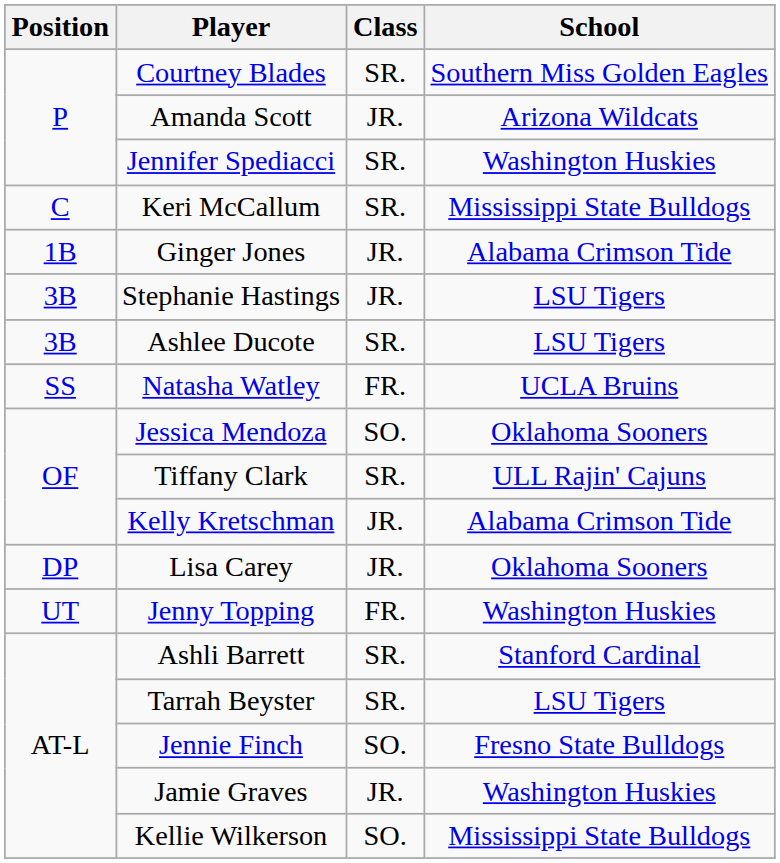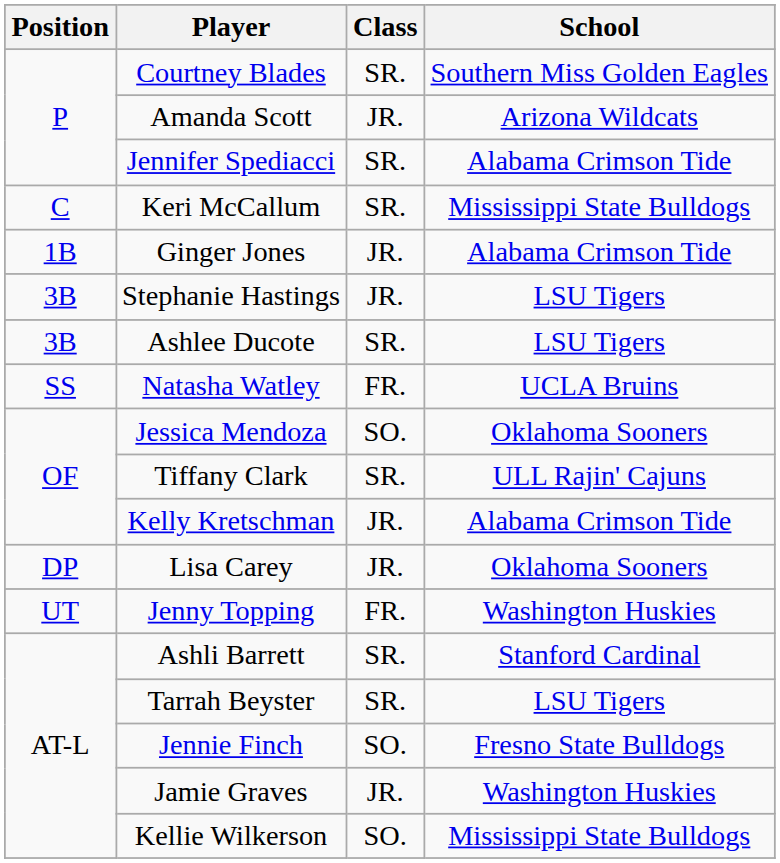 <table class="wikitable">
 <tr>
 <th>Position</th>
 <th>Player</th>
 <th>Class</th>
 <th>School</th>
 </tr>
 <tr align=center>
 <td rowspan=3><a href='#'>P</a></td>
 <td><a href='#'>Courtney Blades</a></td>
 <td>SR.</td>
 <td><a href='#'>Southern Miss Golden Eagles</a></td>
 </tr>
 <tr align=center>
 <td>Amanda Scott</td>
 <td>JR.</td>
 <td><a href='#'>Arizona Wildcats</a></td>
 </tr>
 <tr align=center>
 <td><a href='#'>Jennifer Spediacci</a></td>
 <td>SR.</td>
-<td><a href='#'>Washington Huskies</a></td>
+<td><a href='#'>Alabama Crimson Tide</a></td>
 </tr>
 <tr align=center>
 <td rowspan=1><a href='#'>C</a></td>
 <td>Keri McCallum</td>
 <td>SR.</td>
 <td><a href='#'>Mississippi State Bulldogs</a></td>
 </tr>
 <tr align=center>
 <td rowspan=1><a href='#'>1B</a></td>
 <td>Ginger Jones</td>
 <td>JR.</td>
 <td><a href='#'>Alabama Crimson Tide</a></td>
 </tr>
 <tr align=center>
 <td rowspan=1><a href='#'>3B</a></td>
 <td>Stephanie Hastings</td>
 <td>JR.</td>
 <td><a href='#'>LSU Tigers</a></td>
 </tr>
 <tr align=center>
 <td rowspan=1><a href='#'>3B</a></td>
 <td>Ashlee Ducote</td>
 <td>SR.</td>
 <td><a href='#'>LSU Tigers</a></td>
 </tr>
 <tr align=center>
 <td rowspan=1><a href='#'>SS</a></td>
 <td><a href='#'>Natasha Watley</a></td>
 <td>FR.</td>
 <td><a href='#'>UCLA Bruins</a></td>
 </tr>
 <tr align=center>
 <td rowspan=3><a href='#'>OF</a></td>
 <td><a href='#'>Jessica Mendoza</a></td>
 <td>SO.</td>
 <td><a href='#'>Oklahoma Sooners</a></td>
 </tr>
 <tr align=center>
 <td>Tiffany Clark</td>
 <td>SR.</td>
 <td><a href='#'>ULL Rajin' Cajuns</a></td>
 </tr>
 <tr align=center>
 <td><a href='#'>Kelly Kretschman</a></td>
 <td>JR.</td>
 <td><a href='#'>Alabama Crimson Tide</a></td>
 </tr>
 <tr align=center>
 <td rowspan=1><a href='#'>DP</a></td>
 <td>Lisa Carey</td>
 <td>JR.</td>
 <td><a href='#'>Oklahoma Sooners</a></td>
 </tr>
 <tr align=center>
 <td rowspan=1><a href='#'>UT</a></td>
 <td><a href='#'>Jenny Topping</a></td>
 <td>FR.</td>
 <td><a href='#'>Washington Huskies</a></td>
 </tr>
 <tr align=center>
 <td rowspan=5>AT-L</td>
 <td>Ashli Barrett</td>
 <td>SR.</td>
 <td><a href='#'>Stanford Cardinal</a></td>
 </tr>
 <tr align=center>
 <td>Tarrah Beyster</td>
 <td>SR.</td>
 <td><a href='#'>LSU Tigers</a></td>
 </tr>
 <tr align=center>
 <td><a href='#'>Jennie Finch</a></td>
 <td>SO.</td>
 <td><a href='#'>Fresno State Bulldogs</a></td>
 </tr>
 <tr align=center>
 <td>Jamie Graves</td>
 <td>JR.</td>
 <td><a href='#'>Washington Huskies</a></td>
 </tr>
 <tr align=center>
 <td>Kellie Wilkerson</td>
 <td>SO.</td>
 <td><a href='#'>Mississippi State Bulldogs</a></td>
 </tr>
 </table>
